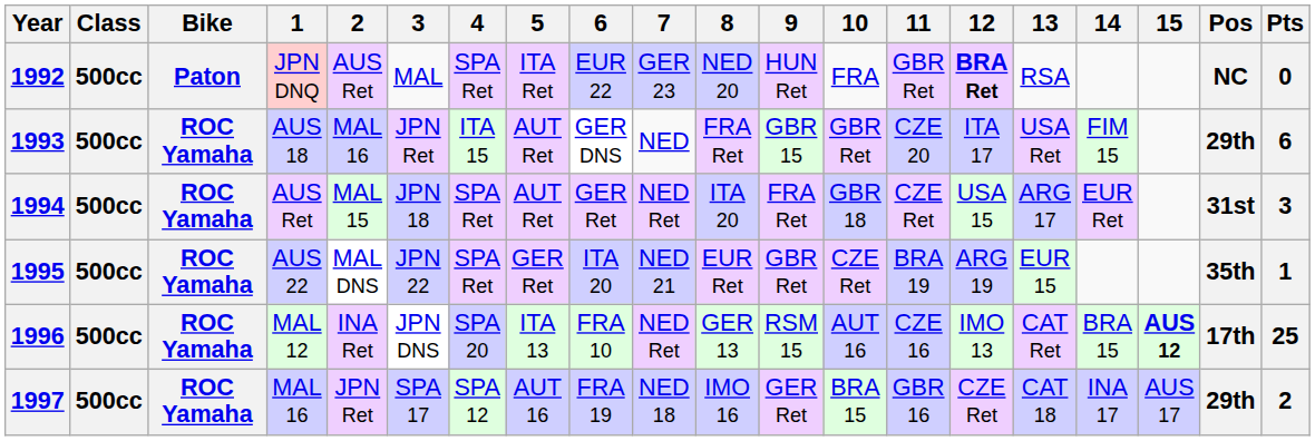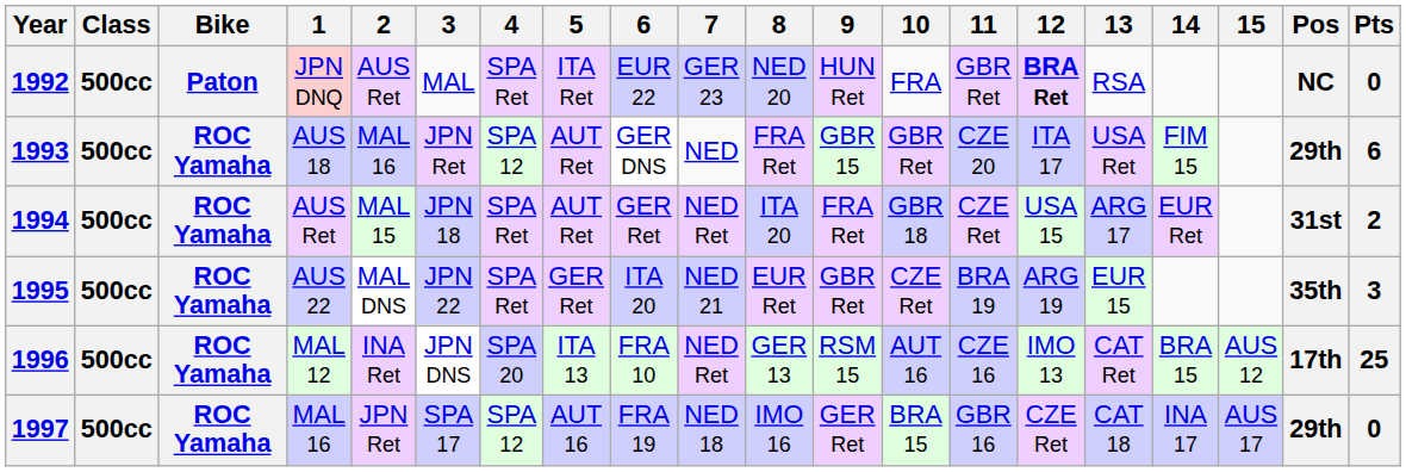 <table class="wikitable" style="text-align:center">
 <tr>
 <th>Year</th>
 <th>Class</th>
 <th>Bike</th>
 <th>1</th>
 <th>2</th>
 <th>3</th>
 <th>4</th>
 <th>5</th>
 <th>6</th>
 <th>7</th>
 <th>8</th>
 <th>9</th>
 <th>10</th>
 <th>11</th>
 <th>12</th>
 <th>13</th>
 <th>14</th>
 <th>15</th>
 <th>Pos</th>
 <th>Pts</th>
 </tr>
 <tr>
 <th><a href='#'>1992</a></th>
 <th>500cc</th>
 <th><a href='#'>Paton</a></th>
 <td style="background:#ffcfcf;"><a href='#'>JPN</a><br><small>DNQ</small></td>
 <td style="background:#EFCFFF;"><a href='#'>AUS</a><br><small>Ret</small></td>
 <td><a href='#'>MAL</a></td>
 <td style="background:#EFCFFF;"><a href='#'>SPA</a><br><small>Ret</small></td>
 <td style="background:#EFCFFF;"><a href='#'>ITA</a><br><small>Ret</small></td>
 <td style="background:#CFCFFF;"><a href='#'>EUR</a><br><small>22</small></td>
 <td style="background:#CFCFFF;"><a href='#'>GER</a><br><small>23</small></td>
 <td style="background:#CFCFFF;"><a href='#'>NED</a><br><small>20</small></td>
 <td style="background:#EFCFFF;"><a href='#'>HUN</a><br><small>Ret</small></td>
 <td><a href='#'>FRA</a></td>
 <td style="background:#EFCFFF;"><a href='#'>GBR</a><br><small>Ret</small></td>
 <td style="background:#EFCFFF;"><strong><a href='#'>BRA</a><br><small>Ret</small></strong></td>
 <td><a href='#'>RSA</a></td>
 <td></td>
 <td></td>
 <th>NC</th>
 <th>0</th>
 </tr>
 <tr>
 <th><a href='#'>1993</a></th>
 <th>500cc</th>
 <th><a href='#'>ROC Yamaha</a></th>
 <td style="background:#CFCFFF;"><a href='#'>AUS</a><br><small>18</small></td>
 <td style="background:#CFCFFF;"><a href='#'>MAL</a><br><small>16</small></td>
 <td style="background:#EFCFFF;"><a href='#'>JPN</a><br><small>Ret</small></td>
-<td style="background:#DFFFDF;"><a href='#'>ITA</a><br><small>15</small></td>
+<td style="background:#DFFFDF;"><a href='#'>SPA</a><br><small>12</small></td>
 <td style="background:#EFCFFF;"><a href='#'>AUT</a><br><small>Ret</small></td>
 <td style="background:#ffffff;"><a href='#'>GER</a><br><small>DNS</small></td>
 <td><a href='#'>NED</a></td>
 <td style="background:#EFCFFF;"><a href='#'>FRA</a><br><small>Ret</small></td>
 <td style="background:#DFFFDF;"><a href='#'>GBR</a><br><small>15</small></td>
 <td style="background:#EFCFFF;"><a href='#'>GBR</a><br><small>Ret</small></td>
 <td style="background:#CFCFFF;"><a href='#'>CZE</a><br><small>20</small></td>
 <td style="background:#CFCFFF;"><a href='#'>ITA</a><br><small>17</small></td>
 <td style="background:#EFCFFF;"><a href='#'>USA</a><br><small>Ret</small></td>
 <td style="background:#DFFFDF;"><a href='#'>FIM</a><br><small>15</small></td>
 <td></td>
 <th>29th</th>
 <th>6</th>
 </tr>
 <tr>
 <th><a href='#'>1994</a></th>
 <th>500cc</th>
 <th><a href='#'>ROC Yamaha</a></th>
 <td style="background:#EFCFFF;"><a href='#'>AUS</a><br><small>Ret</small></td>
 <td style="background:#DFFFDF;"><a href='#'>MAL</a><br><small>15</small></td>
 <td style="background:#CFCFFF;"><a href='#'>JPN</a><br><small>18</small></td>
 <td style="background:#EFCFFF;"><a href='#'>SPA</a><br><small>Ret</small></td>
 <td style="background:#EFCFFF;"><a href='#'>AUT</a><br><small>Ret</small></td>
 <td style="background:#EFCFFF;"><a href='#'>GER</a><br><small>Ret</small></td>
 <td style="background:#EFCFFF;"><a href='#'>NED</a><br><small>Ret</small></td>
 <td style="background:#CFCFFF;"><a href='#'>ITA</a><br><small>20</small></td>
 <td style="background:#EFCFFF;"><a href='#'>FRA</a><br><small>Ret</small></td>
 <td style="background:#CFCFFF;"><a href='#'>GBR</a><br><small>18</small></td>
 <td style="background:#EFCFFF;"><a href='#'>CZE</a><br><small>Ret</small></td>
 <td style="background:#DFFFDF;"><a href='#'>USA</a><br><small>15</small></td>
 <td style="background:#CFCFFF;"><a href='#'>ARG</a><br><small>17</small></td>
 <td style="background:#EFCFFF;"><a href='#'>EUR</a><br><small>Ret</small></td>
 <td></td>
 <th>31st</th>
-<th>3</th>
+<th>2</th>
 </tr>
 <tr>
 <th><a href='#'>1995</a></th>
 <th>500cc</th>
 <th><a href='#'>ROC Yamaha</a></th>
 <td style="background:#CFCFFF;"><a href='#'>AUS</a><br><small>22</small></td>
 <td style="background:#ffffff;"><a href='#'>MAL</a><br><small>DNS</small></td>
 <td style="background:#CFCFFF;"><a href='#'>JPN</a><br><small>22</small></td>
 <td style="background:#EFCFFF;"><a href='#'>SPA</a><br><small>Ret</small></td>
 <td style="background:#EFCFFF;"><a href='#'>GER</a><br><small>Ret</small></td>
 <td style="background:#CFCFFF;"><a href='#'>ITA</a><br><small>20</small></td>
 <td style="background:#CFCFFF;"><a href='#'>NED</a><br><small>21</small></td>
 <td style="background:#EFCFFF;"><a href='#'>EUR</a><br><small>Ret</small></td>
 <td style="background:#EFCFFF;"><a href='#'>GBR</a><br><small>Ret</small></td>
 <td style="background:#EFCFFF;"><a href='#'>CZE</a><br><small>Ret</small></td>
 <td style="background:#CFCFFF;"><a href='#'>BRA</a><br><small>19</small></td>
 <td style="background:#CFCFFF;"><a href='#'>ARG</a><br><small>19</small></td>
 <td style="background:#DFFFDF;"><a href='#'>EUR</a><br><small>15</small></td>
 <td></td>
 <td></td>
 <th>35th</th>
-<th>1</th>
+<th>3</th>
 </tr>
 <tr>
 <th><a href='#'>1996</a></th>
 <th>500cc</th>
 <th><a href='#'>ROC Yamaha</a></th>
 <td style="background:#DFFFDF;"><a href='#'>MAL</a><br><small>12</small></td>
 <td style="background:#EFCFFF;"><a href='#'>INA</a><br><small>Ret</small></td>
 <td style="background:#ffffff;"><a href='#'>JPN</a><br><small>DNS</small></td>
 <td style="background:#CFCFFF;"><a href='#'>SPA</a><br><small>20</small></td>
 <td style="background:#DFFFDF;"><a href='#'>ITA</a><br><small>13</small></td>
 <td style="background:#DFFFDF;"><a href='#'>FRA</a><br><small>10</small></td>
 <td style="background:#EFCFFF;"><a href='#'>NED</a><br><small>Ret</small></td>
 <td style="background:#DFFFDF;"><a href='#'>GER</a><br><small>13</small></td>
 <td style="background:#DFFFDF;"><a href='#'>RSM</a><br><small>15</small></td>
 <td style="background:#CFCFFF;"><a href='#'>AUT</a><br><small>16</small></td>
 <td style="background:#CFCFFF;"><a href='#'>CZE</a><br><small>16</small></td>
 <td style="background:#DFFFDF;"><a href='#'>IMO</a><br><small>13</small></td>
 <td style="background:#EFCFFF;"><a href='#'>CAT</a><br><small>Ret</small></td>
 <td style="background:#DFFFDF;"><a href='#'>BRA</a><br><small>15</small></td>
-<td style="background:#DFFFDF;"><strong><a href='#'>AUS</a><br><small>12</small></strong></td>
+<td style="background:#DFFFDF;"><a href='#'>AUS</a><br><small>12</small></td>
 <th>17th</th>
 <th>25</th>
 </tr>
 <tr>
 <th><a href='#'>1997</a></th>
 <th>500cc</th>
 <th><a href='#'>ROC Yamaha</a></th>
 <td style="background:#CFCFFF;"><a href='#'>MAL</a><br><small>16</small></td>
 <td style="background:#EFCFFF;"><a href='#'>JPN</a><br><small>Ret</small></td>
 <td style="background:#CFCFFF;"><a href='#'>SPA</a><br><small>17</small></td>
 <td style="background:#DFFFDF;"><a href='#'>SPA</a><br><small>12</small></td>
 <td style="background:#CFCFFF;"><a href='#'>AUT</a><br><small>16</small></td>
 <td style="background:#CFCFFF;"><a href='#'>FRA</a><br><small>19</small></td>
 <td style="background:#CFCFFF;"><a href='#'>NED</a><br><small>18</small></td>
 <td style="background:#CFCFFF;"><a href='#'>IMO</a><br><small>16</small></td>
 <td style="background:#EFCFFF;"><a href='#'>GER</a><br><small>Ret</small></td>
 <td style="background:#DFFFDF;"><a href='#'>BRA</a><br><small>15</small></td>
 <td style="background:#CFCFFF;"><a href='#'>GBR</a><br><small>16</small></td>
 <td style="background:#EFCFFF;"><a href='#'>CZE</a><br><small>Ret</small></td>
 <td style="background:#CFCFFF;"><a href='#'>CAT</a><br><small>18</small></td>
 <td style="background:#CFCFFF;"><a href='#'>INA</a><br><small>17</small></td>
 <td style="background:#CFCFFF;"><a href='#'>AUS</a><br><small>17</small></td>
 <th>29th</th>
-<th>2</th>
+<th>0</th>
 </tr>
 </table>
